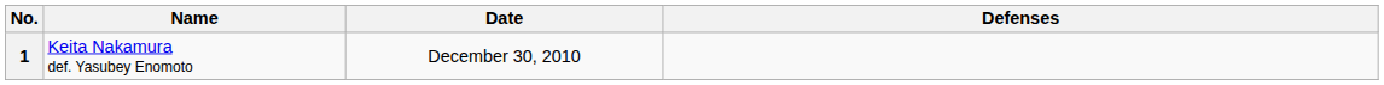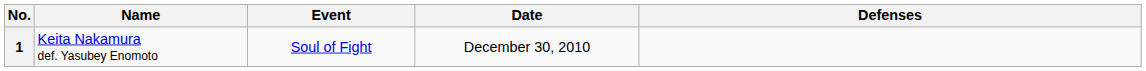 <table class="wikitable" width=100%>
 <tr>
 <th width=1%>No.</th>
 <th width=19%>Name</th>
+<th width=15%>Event</th>
 <th width=20%>Date</th>
 <th width=45%>Defenses</th>
 </tr>
 <tr>
 <th>1</th>
 <td align=left><a href='#'>Keita Nakamura</a><br><small>def. Yasubey Enomoto</small></td>
+<td align=center><a href='#'>Soul of Fight</a><br></td>
 <td align=center>December 30, 2010</td>
 <td></td>
 </tr>
 </table>
